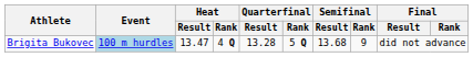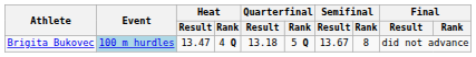 <table class="wikitable" style="font-size:90%">
 <tr>
 <th rowspan="2">Athlete</th>
 <th rowspan="2">Event</th>
 <th colspan="2">Heat</th>
 <th colspan="2">Quarterfinal</th>
 <th colspan="2">Semifinal</th>
 <th colspan="2">Final</th>
 </tr>
 <tr style="font-size:95%">
 <th>Result</th>
 <th>Rank</th>
 <th>Result</th>
 <th>Rank</th>
 <th>Result</th>
 <th>Rank</th>
 <th>Result</th>
 <th>Rank</th>
 </tr>
 <tr align=center>
 <td align=left><a href='#'>Brigita Bukovec</a></td>
 <td align=left style="background: lightblue;"><a href='#'>100 m hurdles</a></td>
 <td>13.47</td>
 <td>4 <strong>Q</strong></td>
-<td>13.28</td>
+<td>13.18</td>
 <td>5 <strong>Q</strong></td>
-<td>13.68</td>
-<td>9</td>
+<td>13.67</td>
+<td>8</td>
 <td colspan=2>did not advance</td>
 </tr>
 </table>
